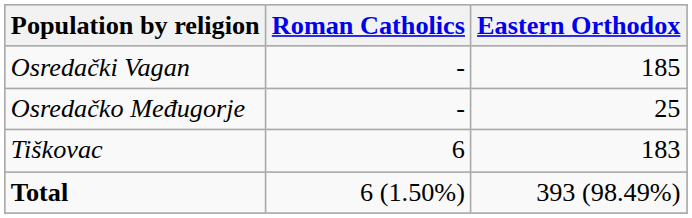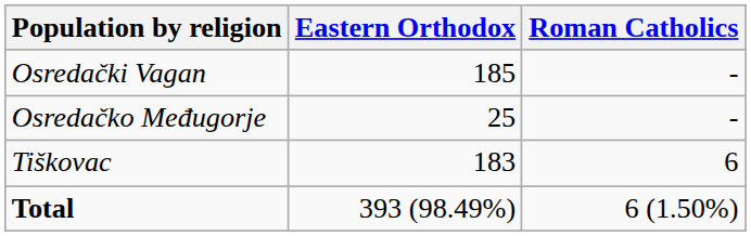 <table class="wikitable sortable">
 <tr>
 <th>Population by religion</th>
+<th><a href='#'>Eastern Orthodox</a></th>
 <th><a href='#'>Roman Catholics</a></th>
-<th><a href='#'>Eastern Orthodox</a></th>
 </tr>
 <tr>
 <td><em>Osredački Vagan</em></td>
+<td align="right">185</td>
 <td align="right">-</td>
-<td align="right">185</td>
 </tr>
 <tr>
 <td><em>Osredačko Međugorje</em></td>
+<td align="right">25</td>
 <td align="right">-</td>
-<td align="right">25</td>
 </tr>
 <tr>
 <td><em>Tiškovac</em></td>
+<td align="right">183</td>
 <td align="right">6</td>
-<td align="right">183</td>
 </tr>
 <tr>
 <td><strong>Total</strong></td>
+<td align="right">393 (98.49%)</td>
 <td align="right">6 (1.50%)</td>
-<td align="right">393 (98.49%)</td>
 </tr>
 </table>
